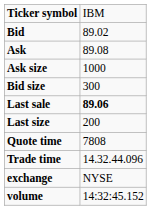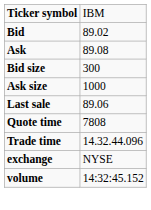 <table class="wikitable">
 <tr>
 <td><strong>Ticker symbol</strong></td>
 <td>IBM</td>
 </tr>
 <tr>
 <td><strong>Bid</strong></td>
 <td>89.02</td>
 </tr>
 <tr>
 <td><strong>Ask</strong></td>
 <td>89.08</td>
 </tr>
 <tr>
+<td><strong>Bid size</strong></td>
+<td>300</td>
+</tr>
+<tr>
 <td><strong>Ask size</strong></td>
 <td>1000</td>
 </tr>
 <tr>
-<td><strong>Bid size</strong></td>
-<td>300</td>
-</tr>
-<tr>
 <td><strong>Last sale</strong></td>
-<td><strong>89.06</strong></td>
-</tr>
-<tr>
-<td><strong>Last size</strong></td>
-<td>200</td>
+<td>89.06</td>
 </tr>
 <tr>
 <td><strong>Quote time</strong></td>
 <td>7808</td>
 </tr>
 <tr>
 <td><strong>Trade time</strong></td>
 <td>14.32.44.096</td>
 </tr>
 <tr>
 <td><strong>exchange</strong></td>
 <td>NYSE</td>
 </tr>
 <tr>
 <td><strong>volume</strong></td>
 <td>14:32:45.152</td>
 </tr>
 </table>
